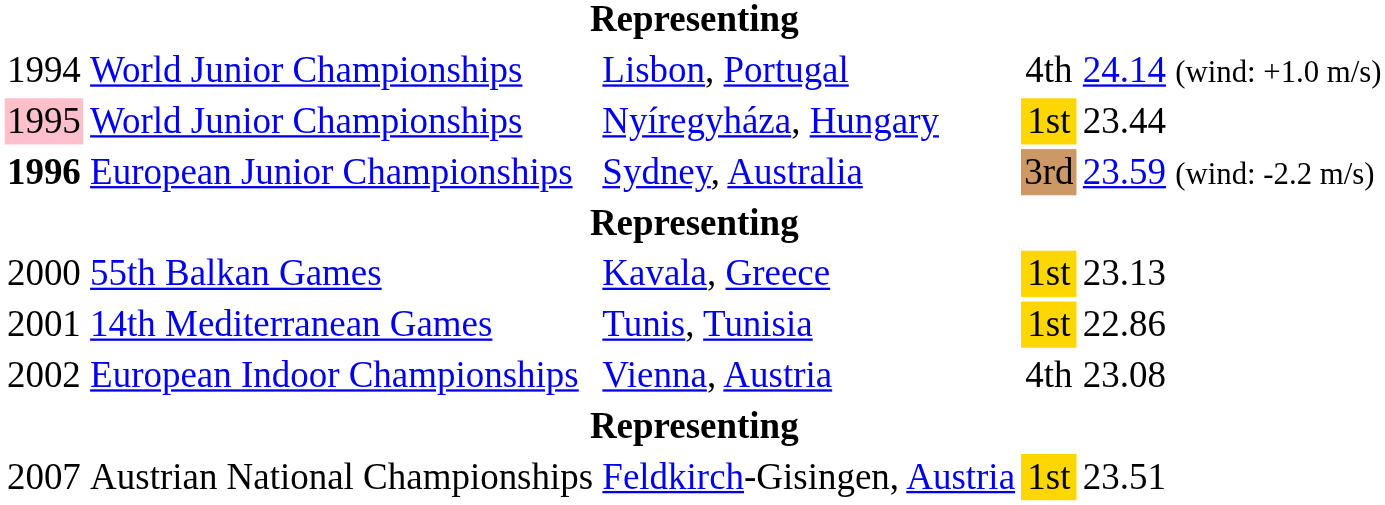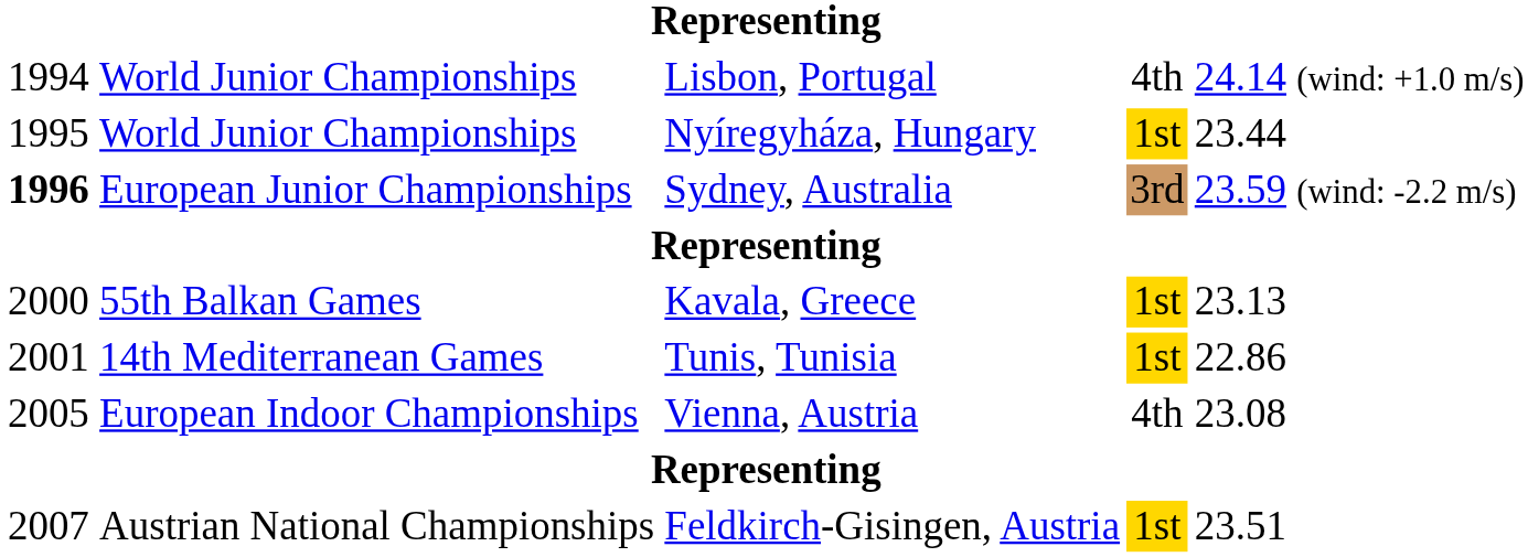 <table>
 <tr>
 <th colspan="5">Representing </th>
 </tr>
 <tr>
 <td>1994</td>
 <td><a href='#'>World Junior Championships</a></td>
 <td><a href='#'>Lisbon</a>, <a href='#'>Portugal</a></td>
 <td align="center">4th</td>
 <td><a href='#'>24.14</a> <small>(wind: +1.0 m/s)</small></td>
 </tr>
 <tr>
-<td style="background: pink;">1995</td>
+<td>1995</td>
 <td><a href='#'>World Junior Championships</a></td>
 <td><a href='#'>Nyíregyháza</a>, <a href='#'>Hungary</a></td>
 <td bgcolor="gold" align="center">1st</td>
 <td>23.44</td>
 </tr>
 <tr>
 <td><strong>1996</strong></td>
 <td><a href='#'>European Junior Championships</a></td>
 <td><a href='#'>Sydney</a>, <a href='#'>Australia</a></td>
 <td bgcolor="#cc9966">3rd</td>
 <td><a href='#'>23.59</a> <small>(wind: -2.2 m/s)</small></td>
 </tr>
 <tr>
 <th colspan="6">Representing </th>
 </tr>
 <tr>
 <td>2000</td>
 <td><a href='#'>55th Balkan Games</a></td>
 <td><a href='#'>Kavala</a>, <a href='#'>Greece</a></td>
 <td bgcolor="gold" align="center">1st</td>
 <td>23.13</td>
 </tr>
 <tr>
 <td>2001</td>
 <td><a href='#'>14th Mediterranean Games</a></td>
 <td><a href='#'>Tunis</a>, <a href='#'>Tunisia</a></td>
 <td bgcolor="gold" align="center">1st</td>
 <td>22.86</td>
 </tr>
 <tr>
-<td>2002</td>
+<td>2005</td>
 <td><a href='#'>European Indoor Championships</a></td>
 <td><a href='#'>Vienna</a>, <a href='#'>Austria</a></td>
 <td align="center">4th</td>
 <td>23.08</td>
 </tr>
 <tr>
 <th colspan="6">Representing </th>
 </tr>
 <tr>
 <td>2007</td>
 <td>Austrian National Championships</td>
 <td><a href='#'>Feldkirch</a>-Gisingen, <a href='#'>Austria</a></td>
 <td bgcolor="gold" align="center">1st</td>
 <td>23.51</td>
 </tr>
 </table>
